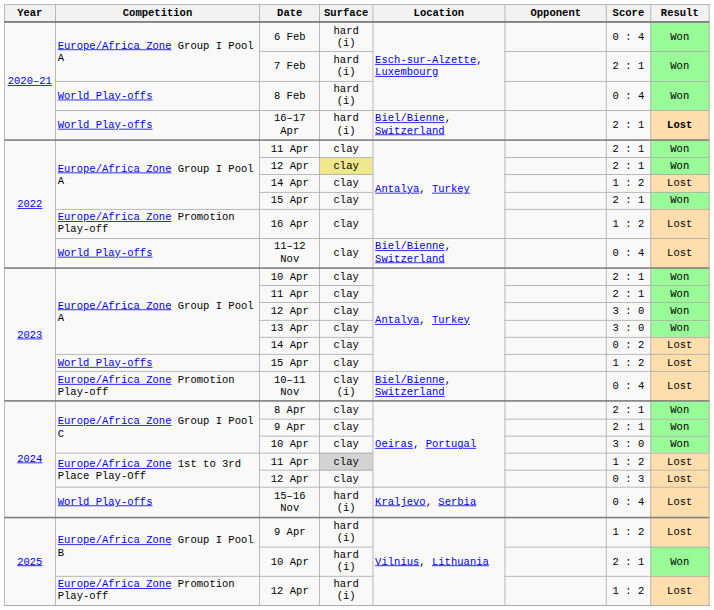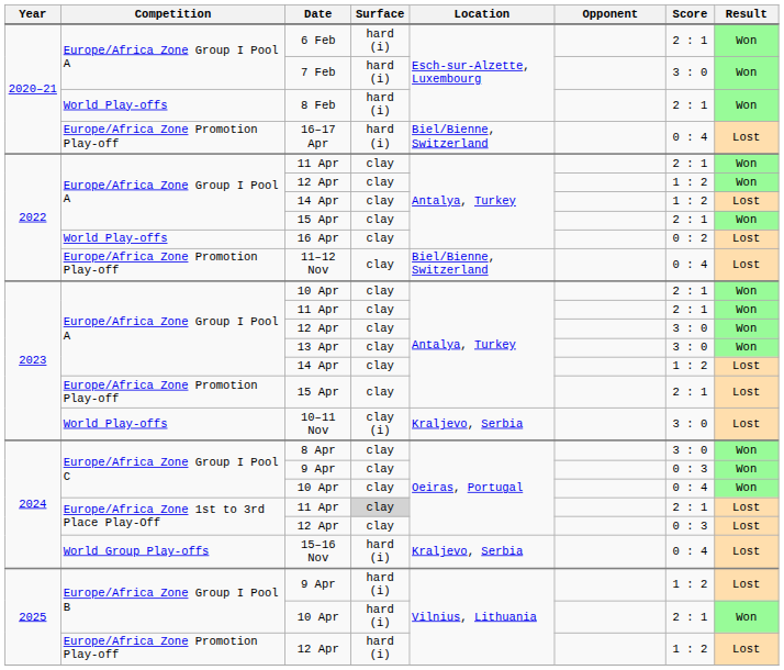 <table class="wikitable collapsible">
 <tr>
 <th width="60">Year</th>
 <th width="275">Competition</th>
 <th width="75">Date</th>
 <th width="60">Surface</th>
 <th width="170">Location</th>
 <th width="130">Opponent</th>
 <th width="50">Score</th>
 <th width="70">Result</th>
 </tr>
 <tr style="border-top:2px solid gray;">
 </tr>
 <tr style="border-top:2px solid gray;">
 <td align="center" rowspan="4"><a href='#'>2020–21</a></td>
 <td rowspan="2"><a href='#'>Europe/Africa Zone</a> Group I Pool A</td>
 <td align="center">6 Feb</td>
 <td align="center">hard (i)</td>
 <td rowspan="3"><a href='#'>Esch-sur-Alzette</a>, <a href='#'>Luxembourg</a></td>
 <td></td>
-<td align="center">0 : 4</td>
+<td align="center">2 : 1</td>
 <td align="center" bgcolor="#98FB98">Won</td>
 </tr>
 <tr>
 <td align="center">7 Feb</td>
 <td align="center">hard (i)</td>
 <td></td>
-<td align="center">2 : 1</td>
+<td align="center">3 : 0</td>
 <td align="center" bgcolor="#98FB98">Won</td>
 </tr>
 <tr>
 <td><a href='#'>World Play-offs</a></td>
 <td align="center">8 Feb</td>
 <td align="center">hard (i)</td>
 <td></td>
-<td align="center">0 : 4</td>
+<td align="center">2 : 1</td>
 <td align="center" bgcolor="#98FB98">Won</td>
 </tr>
 <tr>
-<td><a href='#'>World Play-offs</a></td>
+<td><a href='#'>Europe/Africa Zone</a> Promotion Play-off</td>
 <td align="center">16–17 Apr</td>
 <td align="center">hard (i)</td>
 <td><a href='#'>Biel/Bienne</a>, <a href='#'>Switzerland</a></td>
 <td></td>
-<td align="center">2 : 1</td>
-<td align="center" bgcolor=#FFDEAD><strong>Lost</strong></td>
+<td align="center">0 : 4</td>
+<td align="center" bgcolor=#FFDEAD>Lost</td>
 </tr>
 <tr style="border-top:2px solid gray;">
 <td align="center" rowspan="6"><a href='#'>2022</a></td>
 <td rowspan="4"><a href='#'>Europe/Africa Zone</a> Group I Pool A</td>
 <td align="center">11 Apr</td>
 <td align="center">clay</td>
 <td rowspan="5"><a href='#'>Antalya</a>, <a href='#'>Turkey</a></td>
 <td></td>
 <td align="center">2 : 1</td>
 <td align="center" bgcolor="#98FB98">Won</td>
 </tr>
 <tr>
 <td align="center">12 Apr</td>
-<td align="center" style="background: khaki;">clay</td>
+<td align="center">clay</td>
 <td></td>
-<td align="center">2 : 1</td>
+<td align="center">1 : 2</td>
 <td align="center" bgcolor="#98FB98">Won</td>
 </tr>
 <tr>
 <td align="center">14 Apr</td>
 <td align="center">clay</td>
 <td></td>
 <td align="center">1 : 2</td>
 <td align="center" bgcolor=#FFDEAD>Lost</td>
 </tr>
 <tr>
 <td align="center">15 Apr</td>
 <td align="center">clay</td>
 <td></td>
 <td align="center">2 : 1</td>
 <td align="center" bgcolor="#98FB98">Won</td>
 </tr>
 <tr>
-<td><a href='#'>Europe/Africa Zone</a> Promotion Play-off</td>
+<td><a href='#'>World Play-offs</a></td>
 <td align="center">16 Apr</td>
 <td align="center">clay</td>
 <td></td>
-<td align="center">1 : 2</td>
+<td align="center">0 : 2</td>
 <td align="center" bgcolor=#FFDEAD>Lost</td>
 </tr>
 <tr>
-<td><a href='#'>World Play-offs</a></td>
+<td><a href='#'>Europe/Africa Zone</a> Promotion Play-off</td>
 <td align="center">11–12 Nov</td>
 <td align="center">clay</td>
 <td><a href='#'>Biel/Bienne</a>, <a href='#'>Switzerland</a></td>
 <td></td>
 <td align="center">0 : 4</td>
 <td align="center" bgcolor=#FFDEAD>Lost</td>
 </tr>
 <tr style="border-top:2px solid gray;">
 <td align="center" rowspan="7"><a href='#'>2023</a></td>
 <td rowspan="5"><a href='#'>Europe/Africa Zone</a> Group I Pool A</td>
 <td align="center">10 Apr</td>
 <td align="center">clay</td>
 <td rowspan="6"><a href='#'>Antalya</a>, <a href='#'>Turkey</a></td>
 <td></td>
 <td align="center">2 : 1</td>
 <td align="center" bgcolor="#98FB98">Won</td>
 </tr>
 <tr>
 <td align="center">11 Apr</td>
 <td align="center">clay</td>
 <td></td>
 <td align="center">2 : 1</td>
 <td align="center" bgcolor="#98FB98">Won</td>
 </tr>
 <tr>
 <td align="center">12 Apr</td>
 <td align="center">clay</td>
 <td></td>
 <td align="center">3 : 0</td>
 <td align="center" bgcolor="#98FB98">Won</td>
 </tr>
 <tr>
 <td align="center">13 Apr</td>
 <td align="center">clay</td>
 <td></td>
 <td align="center">3 : 0</td>
 <td align="center" bgcolor="#98FB98">Won</td>
 </tr>
 <tr>
 <td align="center">14 Apr</td>
 <td align="center">clay</td>
 <td></td>
-<td align="center">0 : 2</td>
-<td align="center" bgcolor=#FFDEAD>Lost</td>
-</tr>
-<tr>
-<td><a href='#'>World Play-offs</a></td>
-<td align="center">15 Apr</td>
-<td align="center">clay</td>
-<td></td>
 <td align="center">1 : 2</td>
 <td align="center" bgcolor=#FFDEAD>Lost</td>
 </tr>
 <tr>
 <td><a href='#'>Europe/Africa Zone</a> Promotion Play-off</td>
+<td align="center">15 Apr</td>
+<td align="center">clay</td>
+<td></td>
+<td align="center">2 : 1</td>
+<td align="center" bgcolor=#FFDEAD>Lost</td>
+</tr>
+<tr>
+<td><a href='#'>World Play-offs</a></td>
 <td align="center">10–11 Nov</td>
 <td align="center">clay (i)</td>
-<td><a href='#'>Biel/Bienne</a>, <a href='#'>Switzerland</a></td>
+<td><a href='#'>Kraljevo</a>, <a href='#'>Serbia</a></td>
 <td></td>
-<td align="center">0 : 4</td>
+<td align="center">3 : 0</td>
 <td align="center" bgcolor=#FFDEAD>Lost</td>
 </tr>
 <tr style="border-top:2px solid gray;">
 <td align="center" rowspan="6"><a href='#'>2024</a></td>
 <td rowspan="3"><a href='#'>Europe/Africa Zone</a> Group I Pool C</td>
 <td align="center">8 Apr</td>
 <td align="center">clay</td>
 <td rowspan="5"><a href='#'>Oeiras</a>, <a href='#'>Portugal</a></td>
 <td></td>
-<td align="center">2 : 1</td>
+<td align="center">3 : 0</td>
 <td align="center" bgcolor="#98FB98">Won</td>
 </tr>
 <tr>
 <td align="center">9 Apr</td>
 <td align="center">clay</td>
 <td></td>
-<td align="center">2 : 1</td>
+<td align="center">0 : 3</td>
 <td align="center" bgcolor="#98FB98">Won</td>
 </tr>
 <tr>
 <td align="center">10 Apr</td>
 <td align="center">clay</td>
 <td></td>
-<td align="center">3 : 0</td>
+<td align="center">0 : 4</td>
 <td align="center" bgcolor="#98FB98">Won</td>
 </tr>
 <tr>
 <td rowspan="2"><a href='#'>Europe/Africa Zone</a> 1st to 3rd Place Play-Off</td>
 <td align="center">11 Apr</td>
 <td align="center" style="background: lightgrey;">clay</td>
 <td></td>
-<td align="center">1 : 2</td>
+<td align="center">2 : 1</td>
 <td align="center" bgcolor="#FFDEAD">Lost</td>
 </tr>
 <tr>
 <td align="center">12 Apr</td>
 <td align="center">clay</td>
 <td></td>
 <td align="center">0 : 3</td>
 <td align="center" bgcolor="#FFDEAD">Lost</td>
 </tr>
 <tr>
-<td><a href='#'>World Play-offs</a></td>
+<td><a href='#'>World Group Play-offs</a></td>
 <td align="center">15–16 Nov</td>
 <td align="center">hard (i)</td>
 <td><a href='#'>Kraljevo</a>, <a href='#'>Serbia</a></td>
 <td></td>
 <td align="center">0 : 4</td>
 <td align="center" bgcolor="#FFDEAD">Lost</td>
 </tr>
 <tr style="border-top:2px solid gray;">
 <td align="center" rowspan="3"><a href='#'>2025</a></td>
 <td rowspan="2"><a href='#'>Europe/Africa Zone</a> Group I Pool B</td>
 <td align="center">9 Apr</td>
 <td align="center">hard (i)</td>
 <td rowspan="3"><a href='#'>Vilnius</a>, <a href='#'>Lithuania</a></td>
 <td></td>
 <td align="center">1 : 2</td>
 <td align="center" bgcolor="#FFDEAD">Lost</td>
 </tr>
 <tr>
 <td align="center">10 Apr</td>
 <td align="center">hard (i)</td>
 <td></td>
 <td align="center">2 : 1</td>
 <td align="center" bgcolor="#98FB98">Won</td>
 </tr>
 <tr>
 <td><a href='#'>Europe/Africa Zone</a> Promotion Play-off</td>
 <td align="center">12 Apr</td>
 <td align="center">hard (i)</td>
 <td></td>
 <td align="center">1 : 2</td>
 <td align="center" bgcolor=#FFDEAD>Lost</td>
 </tr>
 <tr>
 </tr>
 </table>
